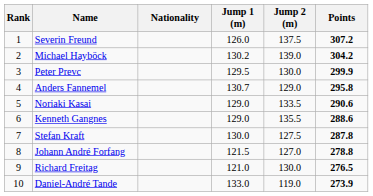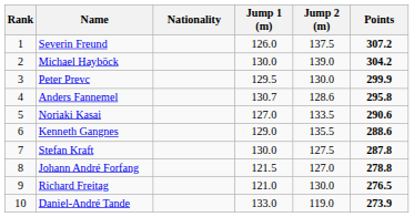 <table class="wikitable sortable" style="text-align: center;">
 <tr>
 <th align=center>Rank</th>
 <th width=160>Name</th>
 <th width=110>Nationality</th>
 <th width=75>Jump 1 (m)</th>
 <th width=75>Jump 2 (m)</th>
 <th width=75>Points</th>
 </tr>
 <tr>
 <td>1</td>
 <td align=left><a href='#'>Severin Freund</a></td>
 <td align=left></td>
 <td>126.0</td>
 <td>137.5</td>
 <td><strong>307.2</strong></td>
 </tr>
 <tr>
 <td>2</td>
 <td align=left><a href='#'>Michael Hayböck</a></td>
 <td align=left></td>
-<td>130.2</td>
+<td>130.0</td>
 <td>139.0</td>
 <td><strong>304.2</strong></td>
 </tr>
 <tr>
 <td>3</td>
 <td align=left><a href='#'>Peter Prevc</a></td>
 <td align=left></td>
 <td>129.5</td>
 <td>130.0</td>
 <td><strong>299.9</strong></td>
 </tr>
 <tr>
 <td>4</td>
 <td align=left><a href='#'>Anders Fannemel</a></td>
 <td align=left></td>
 <td>130.7</td>
-<td>129.0</td>
+<td>128.6</td>
 <td><strong>295.8</strong></td>
 </tr>
 <tr>
 <td>5</td>
 <td align=left><a href='#'>Noriaki Kasai</a></td>
 <td align=left></td>
-<td>129.0</td>
+<td>127.0</td>
 <td>133.5</td>
 <td><strong>290.6</strong></td>
 </tr>
 <tr>
 <td>6</td>
 <td align=left><a href='#'>Kenneth Gangnes</a></td>
 <td align=left></td>
 <td>129.0</td>
 <td>135.5</td>
 <td><strong>288.6</strong></td>
 </tr>
 <tr>
 <td>7</td>
 <td align=left><a href='#'>Stefan Kraft</a></td>
 <td align=left></td>
 <td>130.0</td>
 <td>127.5</td>
 <td><strong>287.8</strong></td>
 </tr>
 <tr>
 <td>8</td>
 <td align=left><a href='#'>Johann André Forfang</a></td>
 <td align=left></td>
 <td>121.5</td>
 <td>127.0</td>
 <td><strong>278.8</strong></td>
 </tr>
 <tr>
 <td>9</td>
 <td align=left><a href='#'>Richard Freitag</a></td>
 <td align=left></td>
 <td>121.0</td>
 <td>130.0</td>
 <td><strong>276.5</strong></td>
 </tr>
 <tr>
 <td>10</td>
 <td align=left><a href='#'>Daniel-André Tande</a></td>
 <td align=left></td>
 <td>133.0</td>
 <td>119.0</td>
 <td><strong>273.9</strong></td>
 </tr>
 </table>
